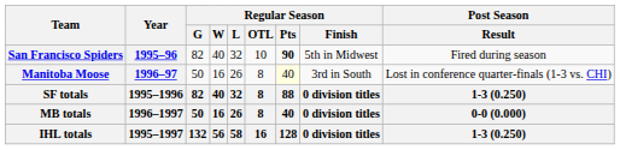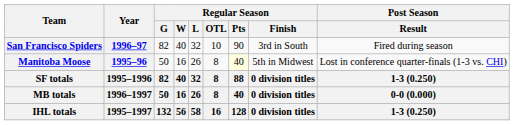 <table class="wikitable" style="font-size: 95%; text-align:center;">
 <tr>
 <th rowspan="2">Team</th>
 <th rowspan="2">Year</th>
 <th colspan="6">Regular Season</th>
 <th colspan="1">Post Season</th>
 </tr>
 <tr>
 <th>G</th>
 <th>W</th>
 <th>L</th>
 <th>OTL</th>
 <th>Pts</th>
 <th>Finish</th>
 <th>Result</th>
 </tr>
 <tr>
 <th><a href='#'>San Francisco Spiders</a></th>
-<th><a href='#'>1995–96</a></th>
+<th><a href='#'>1996–97</a></th>
 <td>82</td>
 <td>40</td>
 <td>32</td>
 <td>10</td>
-<td><strong>90</strong></td>
-<td>5th in Midwest</td>
+<td>90</td>
+<td>3rd in South</td>
 <td>Fired during season</td>
 </tr>
 <tr>
 <th><a href='#'>Manitoba Moose</a></th>
-<th><a href='#'>1996–97</a></th>
+<th><a href='#'>1995–96</a></th>
 <td>50</td>
 <td>16</td>
 <td>26</td>
 <td>8</td>
 <td style="background: lightyellow;">40</td>
-<td>3rd in South</td>
+<td>5th in Midwest</td>
 <td>Lost in conference quarter-finals (1-3 vs. <a href='#'>CHI</a>)</td>
 </tr>
 <tr align="centre" bgcolor="#dddddd">
 <th>SF totals</th>
 <th>1995–1996</th>
 <th>82</th>
 <th>40</th>
 <th>32</th>
 <th>8</th>
 <th>88</th>
 <th>0 division titles</th>
 <th>1-3 (0.250)</th>
 </tr>
 <tr align="centre" bgcolor="#dddddd">
 <th>MB totals</th>
 <th>1996–1997</th>
 <th>50</th>
 <th>16</th>
 <th>26</th>
 <th>8</th>
 <th>40</th>
 <th>0 division titles</th>
 <th>0-0 (0.000)</th>
 </tr>
 <tr align="centre" bgcolor="#dddddd">
 <th>IHL totals</th>
 <th>1995–1997</th>
 <th>132</th>
 <th>56</th>
 <th>58</th>
 <th>16</th>
 <th>128</th>
 <th>0 division titles</th>
 <th>1-3 (0.250)</th>
 </tr>
 </table>
